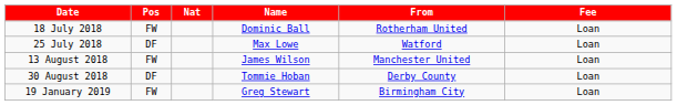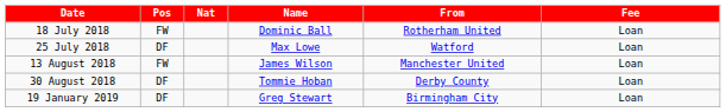 <table class="wikitable"  style="text-align:center; font-size:90%; ">
 <tr>
 <th style="background:#FF0000; color:#FFFFFF; width:150px;">Date</th>
 <th style="background:#FF0000; color:#FFFFFF; width:45px;">Pos</th>
 <th style="background:#FF0000; color:#FFFFFF; width:45px;">Nat</th>
 <th style="background:#FF0000; color:#FFFFFF; width:150px;">Name</th>
 <th style="background:#FF0000; color:#FFFFFF; width:200px;">From</th>
 <th style="background:#FF0000; color:#FFFFFF; width:200px;">Fee</th>
 </tr>
 <tr>
 <td>18 July 2018</td>
 <td>FW</td>
 <td></td>
 <td><a href='#'>Dominic Ball</a></td>
 <td> <a href='#'>Rotherham United</a></td>
 <td>Loan</td>
 </tr>
 <tr>
 <td>25 July 2018</td>
 <td>DF</td>
 <td></td>
 <td><a href='#'>Max Lowe</a></td>
 <td> <a href='#'>Watford</a></td>
 <td>Loan</td>
 </tr>
 <tr>
 <td>13 August 2018</td>
 <td>FW</td>
 <td></td>
 <td><a href='#'>James Wilson</a></td>
 <td> <a href='#'>Manchester United</a></td>
 <td>Loan</td>
 </tr>
 <tr>
 <td>30 August 2018</td>
 <td>DF</td>
 <td></td>
 <td><a href='#'>Tommie Hoban</a></td>
 <td> <a href='#'>Derby County</a></td>
 <td>Loan</td>
 </tr>
 <tr>
 <td>19 January 2019</td>
-<td>FW</td>
+<td>DF</td>
 <td></td>
 <td><a href='#'>Greg Stewart</a></td>
 <td> <a href='#'>Birmingham City</a></td>
 <td>Loan</td>
 </tr>
 </table>
